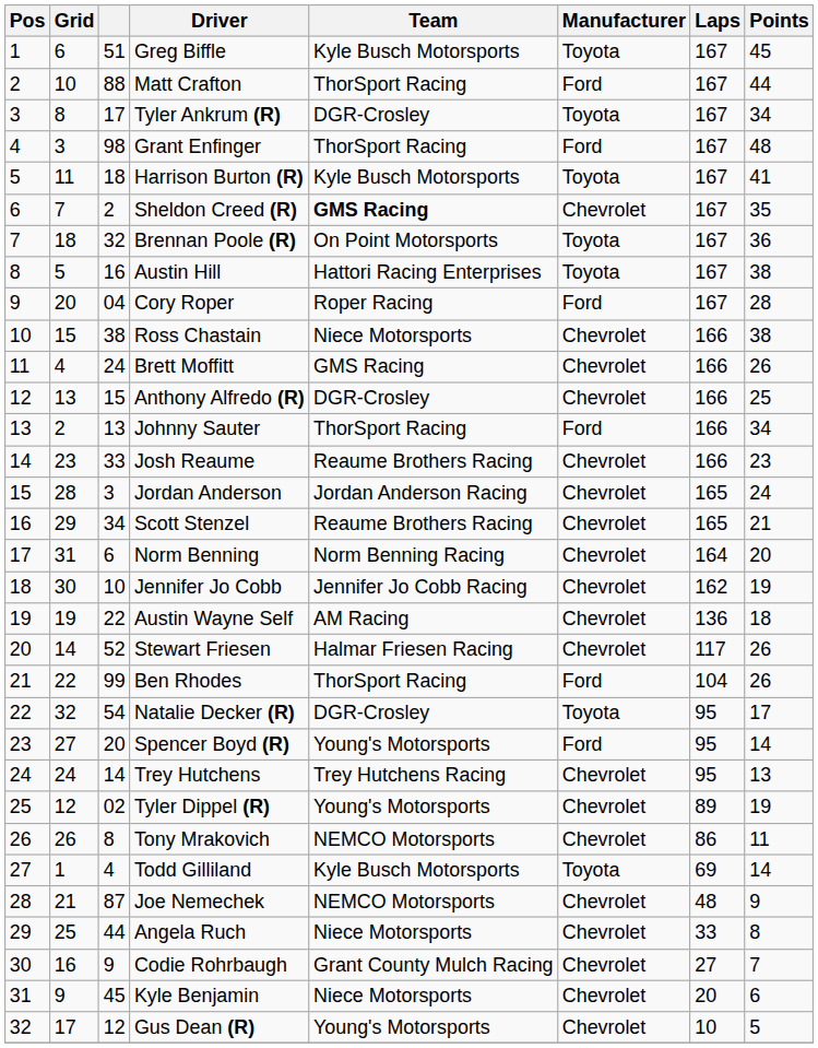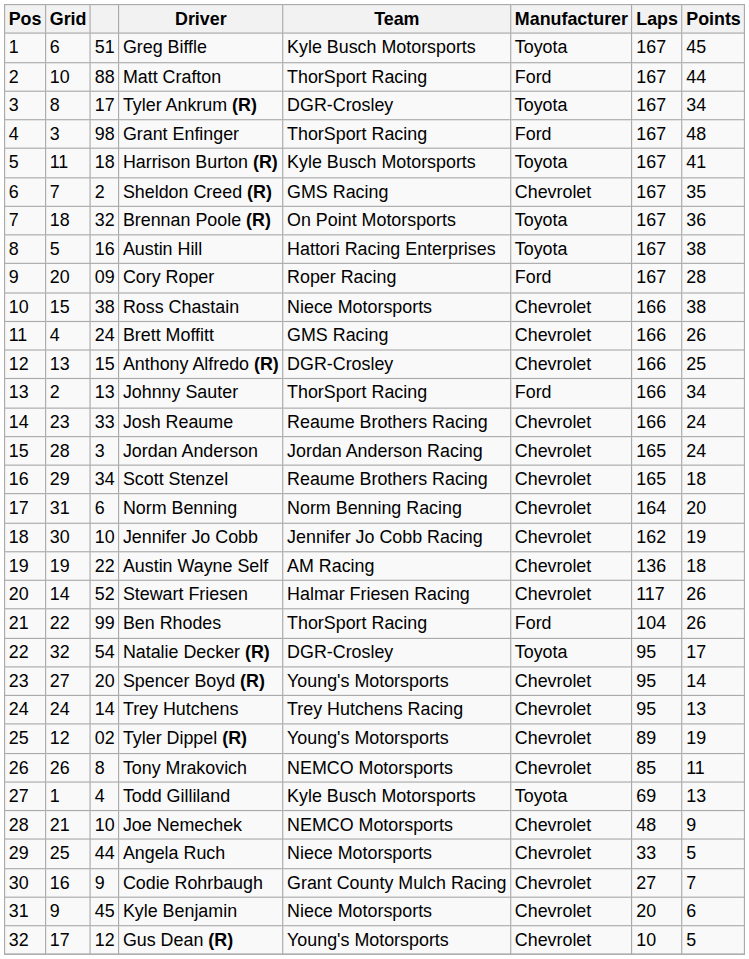 <table class="wikitable" style="font-size:98%">
 <tr>
 <th>Pos</th>
 <th>Grid</th>
 <th></th>
 <th>Driver</th>
 <th>Team</th>
 <th>Manufacturer</th>
 <th>Laps</th>
 <th>Points</th>
 </tr>
 <tr>
 <td>1</td>
 <td>6</td>
 <td>51</td>
 <td>Greg Biffle</td>
 <td>Kyle Busch Motorsports</td>
 <td>Toyota</td>
 <td>167</td>
 <td>45</td>
 </tr>
 <tr>
 <td>2</td>
 <td>10</td>
 <td>88</td>
 <td>Matt Crafton</td>
 <td>ThorSport Racing</td>
 <td>Ford</td>
 <td>167</td>
 <td>44</td>
 </tr>
 <tr>
 <td>3</td>
 <td>8</td>
 <td>17</td>
 <td>Tyler Ankrum <strong>(R)</strong></td>
 <td>DGR-Crosley</td>
 <td>Toyota</td>
 <td>167</td>
 <td>34</td>
 </tr>
 <tr>
 <td>4</td>
 <td>3</td>
 <td>98</td>
 <td>Grant Enfinger</td>
 <td>ThorSport Racing</td>
 <td>Ford</td>
 <td>167</td>
 <td>48</td>
 </tr>
 <tr>
 <td>5</td>
 <td>11</td>
 <td>18</td>
 <td>Harrison Burton <strong>(R)</strong></td>
 <td>Kyle Busch Motorsports</td>
 <td>Toyota</td>
 <td>167</td>
 <td>41</td>
 </tr>
 <tr>
 <td>6</td>
 <td>7</td>
 <td>2</td>
 <td>Sheldon Creed <strong>(R)</strong></td>
-<td><strong>GMS Racing</strong></td>
+<td>GMS Racing</td>
 <td>Chevrolet</td>
 <td>167</td>
 <td>35</td>
 </tr>
 <tr>
 <td>7</td>
 <td>18</td>
 <td>32</td>
 <td>Brennan Poole <strong>(R)</strong></td>
 <td>On Point Motorsports</td>
 <td>Toyota</td>
 <td>167</td>
 <td>36</td>
 </tr>
 <tr>
 <td>8</td>
 <td>5</td>
 <td>16</td>
 <td>Austin Hill</td>
 <td>Hattori Racing Enterprises</td>
 <td>Toyota</td>
 <td>167</td>
 <td>38</td>
 </tr>
 <tr>
 <td>9</td>
 <td>20</td>
-<td>04</td>
+<td>09</td>
 <td>Cory Roper</td>
 <td>Roper Racing</td>
 <td>Ford</td>
 <td>167</td>
 <td>28</td>
 </tr>
 <tr>
 <td>10</td>
 <td>15</td>
 <td>38</td>
 <td>Ross Chastain</td>
 <td>Niece Motorsports</td>
 <td>Chevrolet</td>
 <td>166</td>
 <td>38</td>
 </tr>
 <tr>
 <td>11</td>
 <td>4</td>
 <td>24</td>
 <td>Brett Moffitt</td>
 <td>GMS Racing</td>
 <td>Chevrolet</td>
 <td>166</td>
 <td>26</td>
 </tr>
 <tr>
 <td>12</td>
 <td>13</td>
 <td>15</td>
 <td>Anthony Alfredo <strong>(R)</strong></td>
 <td>DGR-Crosley</td>
 <td>Chevrolet</td>
 <td>166</td>
 <td>25</td>
 </tr>
 <tr>
 <td>13</td>
 <td>2</td>
 <td>13</td>
 <td>Johnny Sauter</td>
 <td>ThorSport Racing</td>
 <td>Ford</td>
 <td>166</td>
 <td>34</td>
 </tr>
 <tr>
 <td>14</td>
 <td>23</td>
 <td>33</td>
 <td>Josh Reaume</td>
 <td>Reaume Brothers Racing</td>
 <td>Chevrolet</td>
 <td>166</td>
-<td>23</td>
+<td>24</td>
 </tr>
 <tr>
 <td>15</td>
 <td>28</td>
 <td>3</td>
 <td>Jordan Anderson</td>
 <td>Jordan Anderson Racing</td>
 <td>Chevrolet</td>
 <td>165</td>
 <td>24</td>
 </tr>
 <tr>
 <td>16</td>
 <td>29</td>
 <td>34</td>
 <td>Scott Stenzel</td>
 <td>Reaume Brothers Racing</td>
 <td>Chevrolet</td>
 <td>165</td>
-<td>21</td>
+<td>18</td>
 </tr>
 <tr>
 <td>17</td>
 <td>31</td>
 <td>6</td>
 <td>Norm Benning</td>
 <td>Norm Benning Racing</td>
 <td>Chevrolet</td>
 <td>164</td>
 <td>20</td>
 </tr>
 <tr>
 <td>18</td>
 <td>30</td>
 <td>10</td>
 <td>Jennifer Jo Cobb</td>
 <td>Jennifer Jo Cobb Racing</td>
 <td>Chevrolet</td>
 <td>162</td>
 <td>19</td>
 </tr>
 <tr>
 <td>19</td>
 <td>19</td>
 <td>22</td>
 <td>Austin Wayne Self</td>
 <td>AM Racing</td>
 <td>Chevrolet</td>
 <td>136</td>
 <td>18</td>
 </tr>
 <tr>
 <td>20</td>
 <td>14</td>
 <td>52</td>
 <td>Stewart Friesen</td>
 <td>Halmar Friesen Racing</td>
 <td>Chevrolet</td>
 <td>117</td>
 <td>26</td>
 </tr>
 <tr>
 <td>21</td>
 <td>22</td>
 <td>99</td>
 <td>Ben Rhodes</td>
 <td>ThorSport Racing</td>
 <td>Ford</td>
 <td>104</td>
 <td>26</td>
 </tr>
 <tr>
 <td>22</td>
 <td>32</td>
 <td>54</td>
 <td>Natalie Decker <strong>(R)</strong></td>
 <td>DGR-Crosley</td>
 <td>Toyota</td>
 <td>95</td>
 <td>17</td>
 </tr>
 <tr>
 <td>23</td>
 <td>27</td>
 <td>20</td>
 <td>Spencer Boyd <strong>(R)</strong></td>
 <td>Young's Motorsports</td>
-<td>Ford</td>
+<td>Chevrolet</td>
 <td>95</td>
 <td>14</td>
 </tr>
 <tr>
 <td>24</td>
 <td>24</td>
 <td>14</td>
 <td>Trey Hutchens</td>
 <td>Trey Hutchens Racing</td>
 <td>Chevrolet</td>
 <td>95</td>
 <td>13</td>
 </tr>
 <tr>
 <td>25</td>
 <td>12</td>
 <td>02</td>
 <td>Tyler Dippel <strong>(R)</strong></td>
 <td>Young's Motorsports</td>
 <td>Chevrolet</td>
 <td>89</td>
 <td>19</td>
 </tr>
 <tr>
 <td>26</td>
 <td>26</td>
 <td>8</td>
 <td>Tony Mrakovich</td>
 <td>NEMCO Motorsports</td>
 <td>Chevrolet</td>
-<td>86</td>
+<td>85</td>
 <td>11</td>
 </tr>
 <tr>
 <td>27</td>
 <td>1</td>
 <td>4</td>
 <td>Todd Gilliland</td>
 <td>Kyle Busch Motorsports</td>
 <td>Toyota</td>
 <td>69</td>
-<td>14</td>
+<td>13</td>
 </tr>
 <tr>
 <td>28</td>
 <td>21</td>
-<td>87</td>
+<td>10</td>
 <td>Joe Nemechek</td>
 <td>NEMCO Motorsports</td>
 <td>Chevrolet</td>
 <td>48</td>
 <td>9</td>
 </tr>
 <tr>
 <td>29</td>
 <td>25</td>
 <td>44</td>
 <td>Angela Ruch</td>
 <td>Niece Motorsports</td>
 <td>Chevrolet</td>
 <td>33</td>
-<td>8</td>
+<td>5</td>
 </tr>
 <tr>
 <td>30</td>
 <td>16</td>
 <td>9</td>
 <td>Codie Rohrbaugh</td>
 <td>Grant County Mulch Racing</td>
 <td>Chevrolet</td>
 <td>27</td>
 <td>7</td>
 </tr>
 <tr>
 <td>31</td>
 <td>9</td>
 <td>45</td>
 <td>Kyle Benjamin</td>
 <td>Niece Motorsports</td>
 <td>Chevrolet</td>
 <td>20</td>
 <td>6</td>
 </tr>
 <tr>
 <td>32</td>
 <td>17</td>
 <td>12</td>
 <td>Gus Dean <strong>(R)</strong></td>
 <td>Young's Motorsports</td>
 <td>Chevrolet</td>
 <td>10</td>
 <td>5</td>
 </tr>
 <tr>
 </tr>
 </table>
